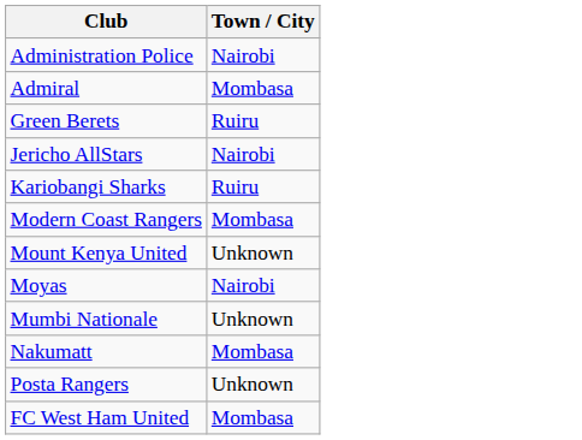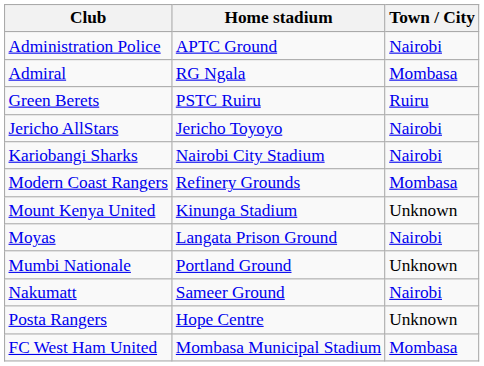 <table class="wikitable sortable">
 <tr>
 <th>Club</th>
+<th>Home stadium</th>
 <th>Town / City</th>
 </tr>
 <tr>
 <td><a href='#'>Administration Police</a></td>
+<td><a href='#'>APTC Ground</a></td>
 <td><a href='#'>Nairobi</a></td>
 </tr>
 <tr>
 <td><a href='#'>Admiral</a></td>
+<td><a href='#'>RG Ngala</a></td>
 <td><a href='#'>Mombasa</a></td>
 </tr>
 <tr>
 <td><a href='#'>Green Berets</a></td>
+<td><a href='#'>PSTC Ruiru</a></td>
 <td><a href='#'>Ruiru</a></td>
 </tr>
 <tr>
 <td><a href='#'>Jericho AllStars</a></td>
+<td><a href='#'>Jericho Toyoyo</a></td>
 <td><a href='#'>Nairobi</a></td>
 </tr>
 <tr>
 <td><a href='#'>Kariobangi Sharks</a></td>
-<td><a href='#'>Ruiru</a></td>
+<td><a href='#'>Nairobi City Stadium</a></td>
+<td><a href='#'>Nairobi</a></td>
 </tr>
 <tr>
 <td><a href='#'>Modern Coast Rangers</a></td>
+<td><a href='#'>Refinery Grounds</a></td>
 <td><a href='#'>Mombasa</a></td>
 </tr>
 <tr>
 <td><a href='#'>Mount Kenya United</a></td>
+<td><a href='#'>Kinunga Stadium</a></td>
 <td>Unknown</td>
 </tr>
 <tr>
 <td><a href='#'>Moyas</a></td>
+<td><a href='#'>Langata Prison Ground</a></td>
 <td><a href='#'>Nairobi</a></td>
 </tr>
 <tr>
 <td><a href='#'>Mumbi Nationale</a></td>
+<td><a href='#'>Portland Ground</a></td>
 <td>Unknown</td>
 </tr>
 <tr>
 <td><a href='#'>Nakumatt</a></td>
-<td><a href='#'>Mombasa</a></td>
+<td><a href='#'>Sameer Ground</a></td>
+<td><a href='#'>Nairobi</a></td>
 </tr>
 <tr>
 <td><a href='#'>Posta Rangers</a></td>
+<td><a href='#'>Hope Centre</a></td>
 <td>Unknown</td>
 </tr>
 <tr>
 <td><a href='#'>FC West Ham United</a></td>
+<td><a href='#'>Mombasa Municipal Stadium</a></td>
 <td><a href='#'>Mombasa</a></td>
 </tr>
 </table>
